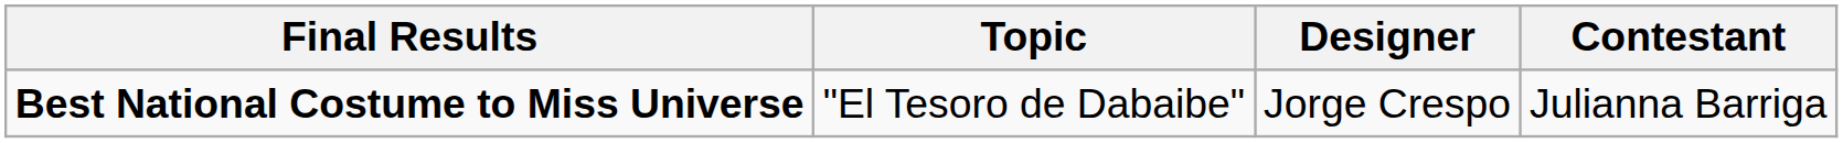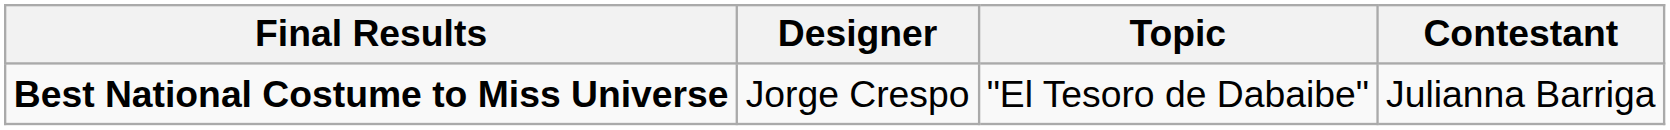 <table class="wikitable">
 <tr>
 <th>Final Results</th>
+<th>Designer</th>
 <th>Topic</th>
-<th>Designer</th>
 <th>Contestant</th>
 </tr>
 <tr>
 <td><strong>Best National Costume to Miss Universe</strong></td>
+<td>Jorge Crespo</td>
 <td>"El Tesoro de Dabaibe"</td>
-<td>Jorge Crespo</td>
 <td>Julianna Barriga</td>
 </tr>
 </table>
